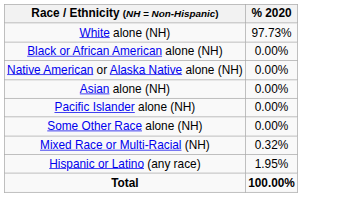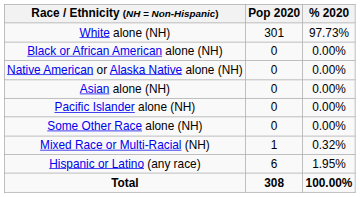 <table class="wikitable" style="text-align:center;">
 <tr>
 <th>Race / Ethnicity <small>(<em>NH = Non-Hispanic</em>)</small></th>
+<th>Pop 2020</th>
 <th>% 2020</th>
 </tr>
 <tr>
 <td><a href='#'>White</a> alone (NH)</td>
+<td>301</td>
 <td>97.73%</td>
 </tr>
 <tr>
 <td><a href='#'>Black or African American</a> alone (NH)</td>
+<td>0</td>
 <td>0.00%</td>
 </tr>
 <tr>
 <td><a href='#'>Native American</a> or <a href='#'>Alaska Native</a> alone (NH)</td>
+<td>0</td>
 <td>0.00%</td>
 </tr>
 <tr>
 <td><a href='#'>Asian</a> alone (NH)</td>
+<td>0</td>
 <td>0.00%</td>
 </tr>
 <tr>
 <td><a href='#'>Pacific Islander</a> alone (NH)</td>
+<td>0</td>
 <td>0.00%</td>
 </tr>
 <tr>
 <td><a href='#'>Some Other Race</a> alone (NH)</td>
+<td>0</td>
 <td>0.00%</td>
 </tr>
 <tr>
 <td><a href='#'>Mixed Race or Multi-Racial</a> (NH)</td>
+<td>1</td>
 <td>0.32%</td>
 </tr>
 <tr>
 <td><a href='#'>Hispanic or Latino</a> (any race)</td>
+<td>6</td>
 <td>1.95%</td>
 </tr>
 <tr>
 <td><strong>Total</strong></td>
+<td><strong>308</strong></td>
 <td><strong>100.00%</strong></td>
 </tr>
 </table>
